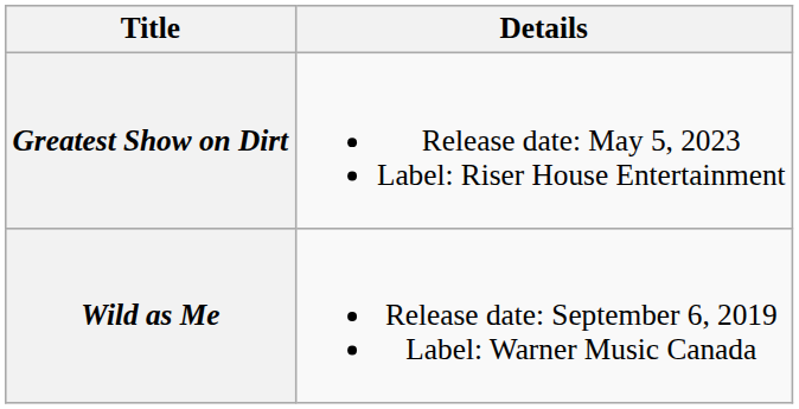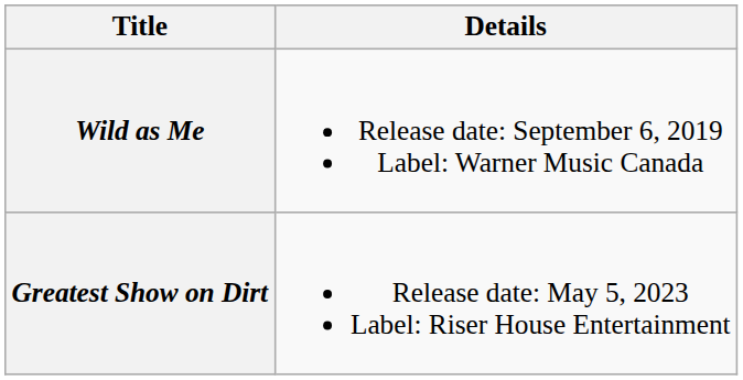 <table class="wikitable plainrowheaders" style="text-align:center;">
 <tr>
 <th scope="col">Title</th>
 <th scope="col">Details</th>
 </tr>
 <tr>
+<th scope="row"><em>Wild as Me</em></th>
+<td><br><ul><li>Release date: September 6, 2019</li><li>Label: Warner Music Canada</li></ul></td>
+</tr>
+<tr>
 <th scope="row"><em>Greatest Show on Dirt</em></th>
 <td><br><ul><li>Release date: May 5, 2023</li><li>Label: Riser House Entertainment</li></ul></td>
 </tr>
-<tr>
-<th scope="row"><em>Wild as Me</em></th>
-<td><br><ul><li>Release date: September 6, 2019</li><li>Label: Warner Music Canada</li></ul></td>
-</tr>
 </table>
